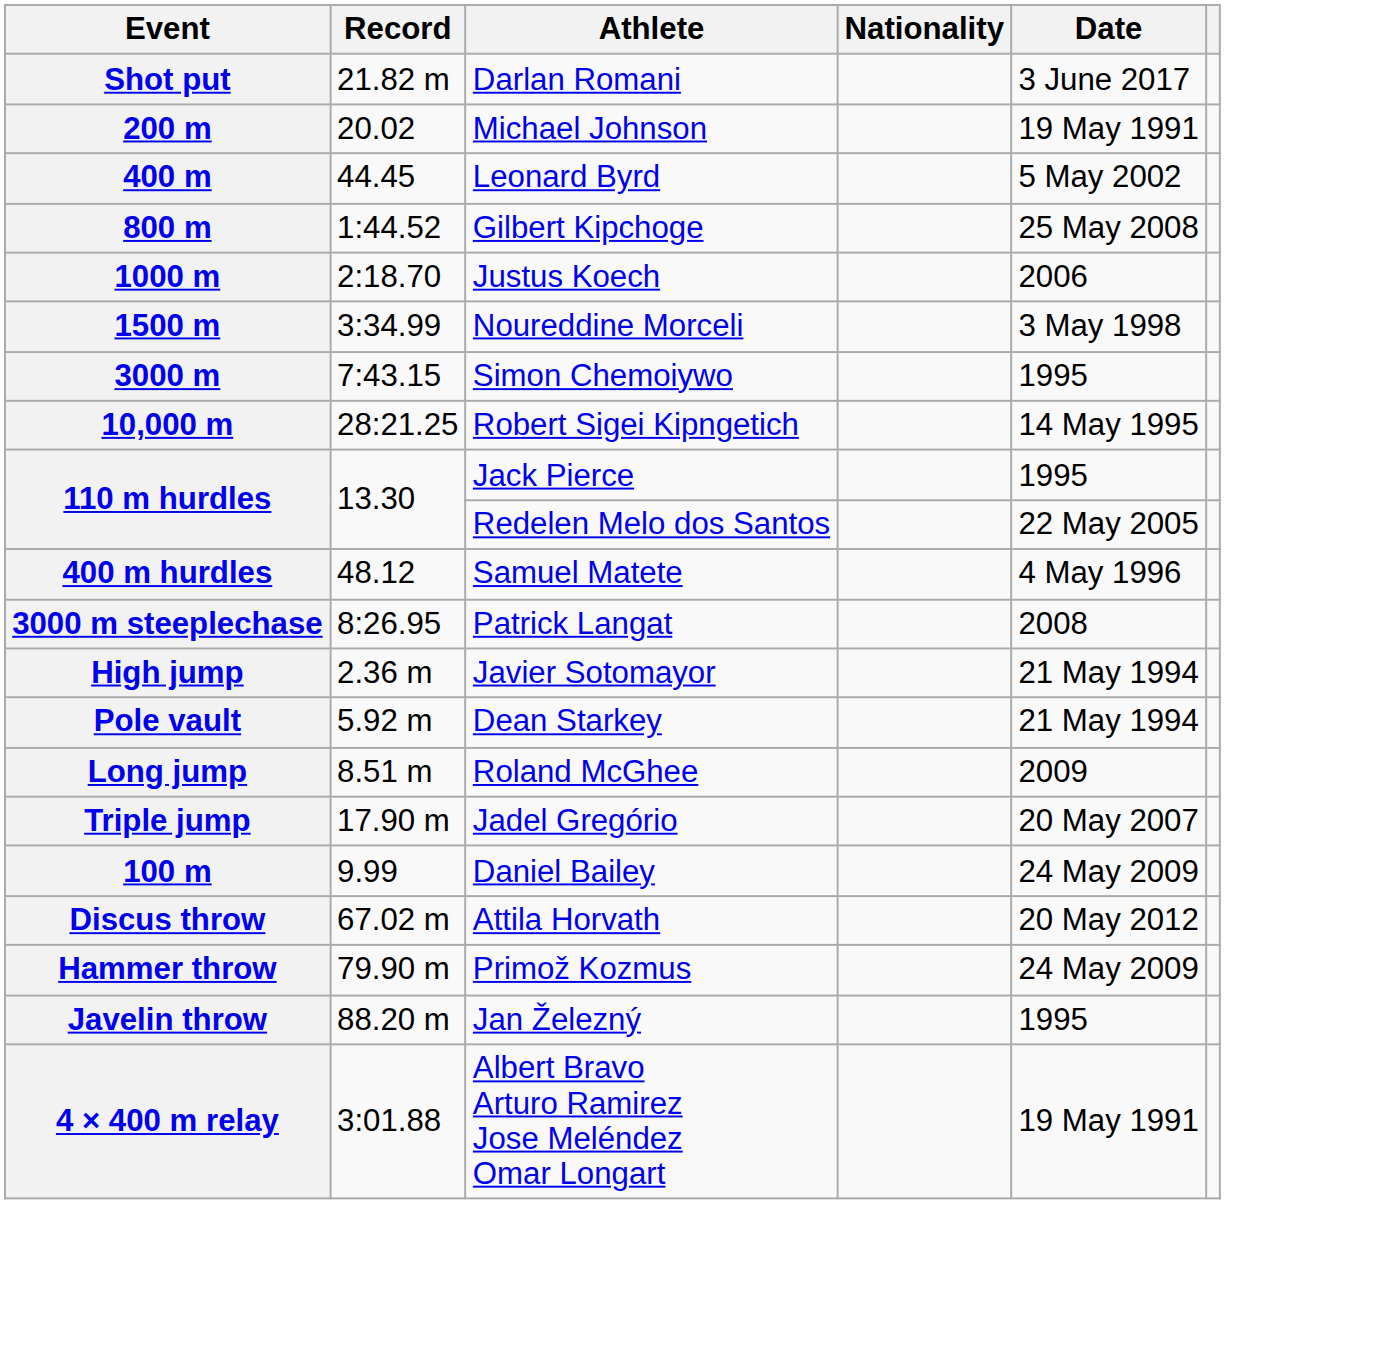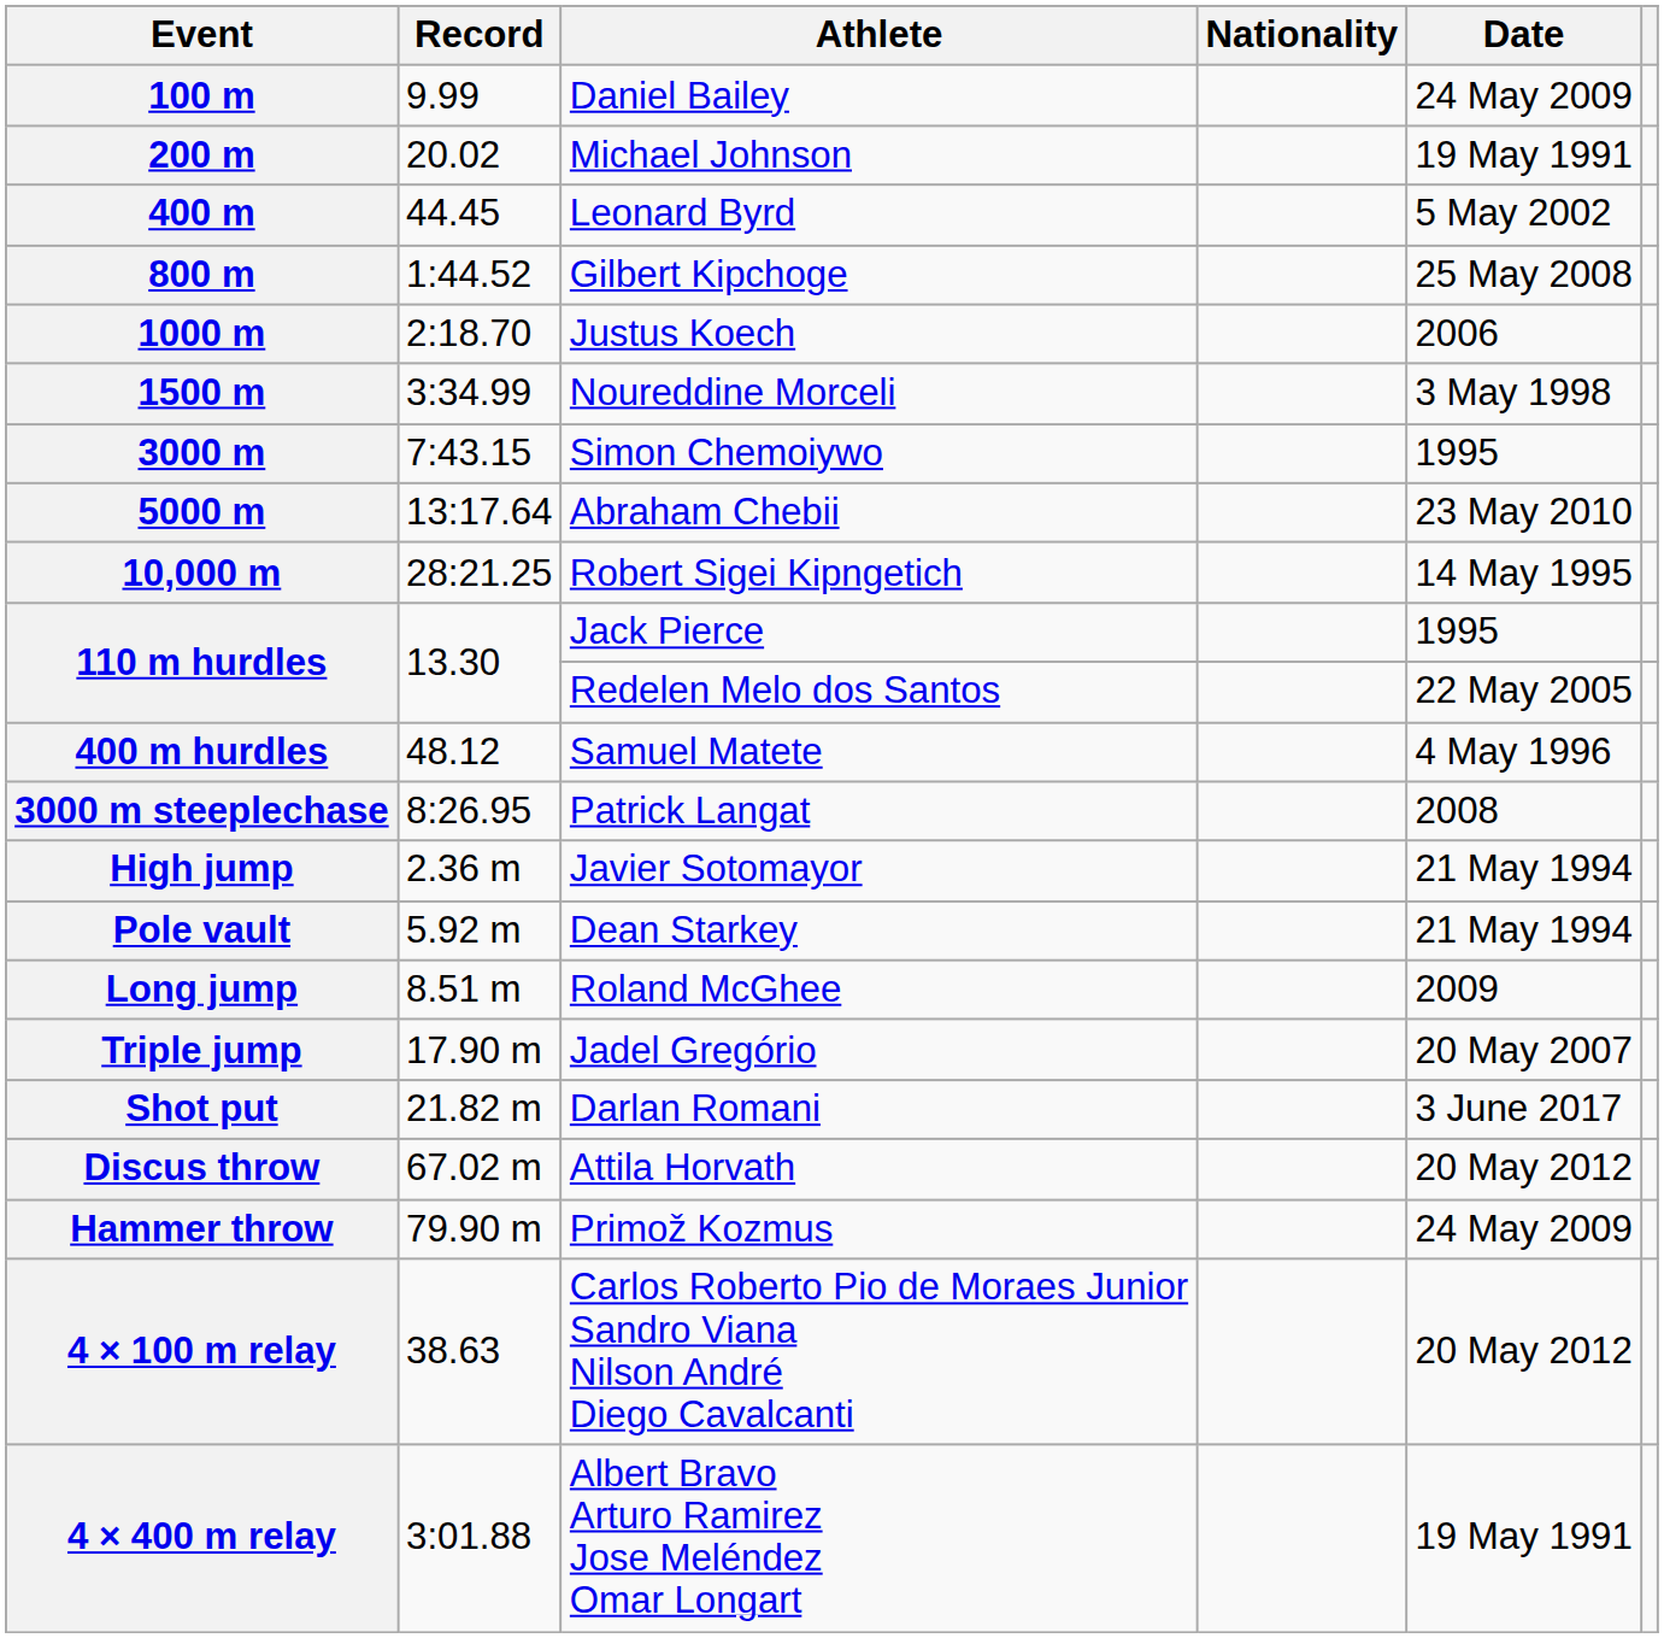 <table class="wikitable sticky-header plainrowheaders">
 <tr>
 <th scope="col">Event</th>
 <th scope="col">Record</th>
 <th scope="col">Athlete</th>
 <th scope="col">Nationality</th>
 <th scope="col">Date</th>
 <th scope="col"></th>
 </tr>
 <tr>
-<th scope="row"><a href='#'>Shot put</a></th>
-<td>21.82 m</td>
-<td><a href='#'>Darlan Romani</a></td>
+<th scope="row"><a href='#'>100 m</a></th>
+<td>9.99 </td>
+<td><a href='#'>Daniel Bailey</a></td>
 <td></td>
-<td>3 June 2017</td>
+<td>24 May 2009</td>
 <td></td>
 </tr>
 <tr>
 <th scope="row"><a href='#'>200 m</a></th>
 <td>20.02</td>
 <td><a href='#'>Michael Johnson</a></td>
 <td></td>
 <td>19 May 1991</td>
 <td></td>
 </tr>
 <tr>
 <th scope="row"><a href='#'>400 m</a></th>
 <td>44.45</td>
 <td><a href='#'>Leonard Byrd</a></td>
 <td></td>
 <td>5 May 2002</td>
 <td></td>
 </tr>
 <tr>
 <th scope="row"><a href='#'>800 m</a></th>
 <td>1:44.52</td>
 <td><a href='#'>Gilbert Kipchoge</a></td>
 <td></td>
 <td>25 May 2008</td>
 <td></td>
 </tr>
 <tr>
 <th scope="row"><a href='#'>1000 m</a></th>
 <td>2:18.70</td>
 <td><a href='#'>Justus Koech</a></td>
 <td></td>
 <td>2006</td>
 <td></td>
 </tr>
 <tr>
 <th scope="row"><a href='#'>1500 m</a></th>
 <td>3:34.99</td>
 <td><a href='#'>Noureddine Morceli</a></td>
 <td></td>
 <td>3 May 1998</td>
 <td></td>
 </tr>
 <tr>
 <th scope="row"><a href='#'>3000 m</a></th>
 <td>7:43.15</td>
 <td><a href='#'>Simon Chemoiywo</a></td>
 <td></td>
 <td>1995</td>
+<td></td>
+</tr>
+<tr>
+<th scope="row"><a href='#'>5000 m</a></th>
+<td>13:17.64</td>
+<td><a href='#'>Abraham Chebii</a></td>
+<td></td>
+<td>23 May 2010</td>
 <td></td>
 </tr>
 <tr>
 <th scope="row"><a href='#'>10,000 m</a></th>
 <td>28:21.25</td>
 <td><a href='#'>Robert Sigei Kipngetich</a></td>
 <td></td>
 <td>14 May 1995</td>
 <td></td>
 </tr>
 <tr>
 <th scope="rowgroup" rowspan="2"><a href='#'>110 m hurdles</a></th>
 <td rowspan="2">13.30</td>
 <td><a href='#'>Jack Pierce</a></td>
 <td></td>
 <td>1995</td>
 <td></td>
 </tr>
 <tr>
 <td><a href='#'>Redelen Melo dos Santos</a></td>
 <td></td>
 <td>22 May 2005</td>
 <td></td>
 </tr>
 <tr>
 <th scope="row"><a href='#'>400 m hurdles</a></th>
 <td>48.12</td>
 <td><a href='#'>Samuel Matete</a></td>
 <td></td>
 <td>4 May 1996</td>
 <td></td>
 </tr>
 <tr>
 <th scope="row"><a href='#'>3000 m steeplechase</a></th>
 <td>8:26.95</td>
 <td><a href='#'>Patrick Langat</a></td>
 <td></td>
 <td>2008</td>
 <td></td>
 </tr>
 <tr>
 <th scope="row"><a href='#'>High jump</a></th>
 <td>2.36 m</td>
 <td><a href='#'>Javier Sotomayor</a></td>
 <td></td>
 <td>21 May 1994</td>
 <td></td>
 </tr>
 <tr>
 <th scope="row"><a href='#'>Pole vault</a></th>
 <td>5.92 m</td>
 <td><a href='#'>Dean Starkey</a></td>
 <td></td>
 <td>21 May 1994</td>
 <td></td>
 </tr>
 <tr>
 <th scope="row"><a href='#'>Long jump</a></th>
 <td>8.51 m</td>
 <td><a href='#'>Roland McGhee</a></td>
 <td></td>
 <td>2009</td>
 <td></td>
 </tr>
 <tr>
 <th scope="row"><a href='#'>Triple jump</a></th>
 <td>17.90 m</td>
 <td><a href='#'>Jadel Gregório</a></td>
 <td></td>
 <td>20 May 2007</td>
 <td></td>
 </tr>
 <tr>
-<th scope="row"><a href='#'>100 m</a></th>
-<td>9.99 </td>
-<td><a href='#'>Daniel Bailey</a></td>
+<th scope="row"><a href='#'>Shot put</a></th>
+<td>21.82 m</td>
+<td><a href='#'>Darlan Romani</a></td>
 <td></td>
-<td>24 May 2009</td>
+<td>3 June 2017</td>
 <td></td>
 </tr>
 <tr>
 <th scope="row"><a href='#'>Discus throw</a></th>
 <td>67.02 m</td>
 <td><a href='#'>Attila Horvath</a></td>
 <td></td>
 <td>20 May 2012</td>
 <td></td>
 </tr>
 <tr>
 <th scope="row"><a href='#'>Hammer throw</a></th>
 <td>79.90 m</td>
 <td><a href='#'>Primož Kozmus</a></td>
 <td></td>
 <td>24 May 2009</td>
 <td></td>
 </tr>
 <tr>
-<th scope="row"><a href='#'>Javelin throw</a></th>
-<td>88.20 m</td>
-<td><a href='#'>Jan Železný</a></td>
+<th scope="row"><a href='#'>4 × 100 m relay</a></th>
+<td>38.63</td>
+<td><a href='#'>Carlos Roberto Pio de Moraes Junior</a><br><a href='#'>Sandro Viana</a><br><a href='#'>Nilson André</a><br><a href='#'>Diego Cavalcanti</a></td>
 <td></td>
-<td>1995</td>
+<td>20 May 2012</td>
 <td></td>
 </tr>
 <tr>
 <th scope="row"><a href='#'>4 × 400 m relay</a></th>
 <td>3:01.88</td>
 <td><a href='#'>Albert Bravo</a><br><a href='#'>Arturo Ramirez</a><br><a href='#'>Jose Meléndez</a><br><a href='#'>Omar Longart</a></td>
 <td></td>
 <td>19 May 1991</td>
 <td></td>
 </tr>
 </table>
